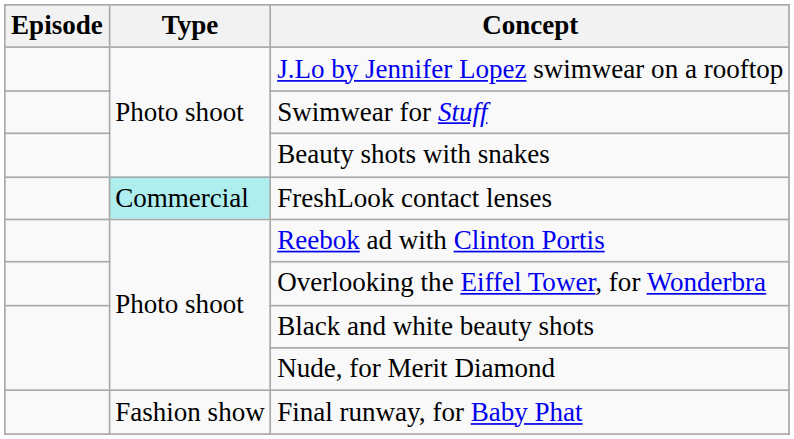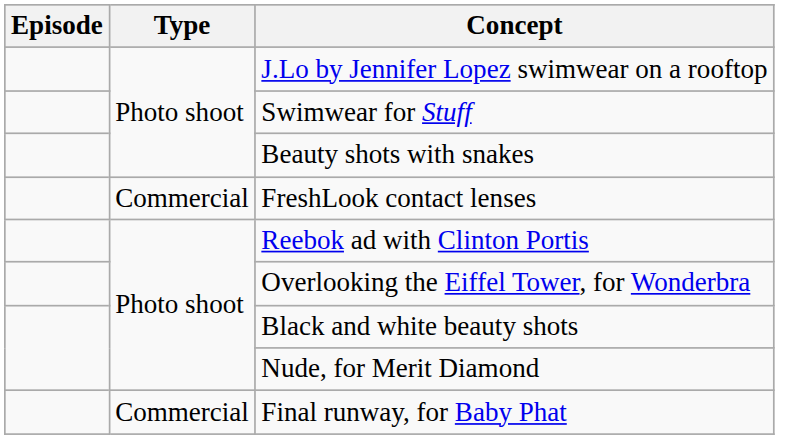 <table class="wikitable plainrowheaders">
 <tr>
 <th>Episode</th>
 <th>Type</th>
 <th>Concept</th>
 </tr>
 <tr>
 <td></td>
 <td rowspan="3">Photo shoot</td>
 <td><a href='#'>J.Lo by Jennifer Lopez</a> swimwear on a rooftop</td>
 </tr>
 <tr>
 <td></td>
 <td>Swimwear for <em><a href='#'>Stuff</a></em></td>
 </tr>
 <tr>
 <td></td>
 <td>Beauty shots with snakes</td>
 </tr>
 <tr>
 <td></td>
-<td style="background: paleturquoise;">Commercial</td>
+<td>Commercial</td>
 <td>FreshLook contact lenses</td>
 </tr>
 <tr>
 <td></td>
 <td rowspan="4">Photo shoot</td>
 <td><a href='#'>Reebok</a> ad with <a href='#'>Clinton Portis</a></td>
 </tr>
 <tr>
 <td></td>
 <td>Overlooking the <a href='#'>Eiffel Tower</a>, for <a href='#'>Wonderbra</a></td>
 </tr>
 <tr>
 <td rowspan="2"></td>
 <td>Black and white beauty shots</td>
 </tr>
 <tr>
 <td>Nude, for Merit Diamond</td>
 </tr>
 <tr>
 <td></td>
-<td>Fashion show</td>
+<td>Commercial</td>
 <td>Final runway, for <a href='#'>Baby Phat</a></td>
 </tr>
 </table>
